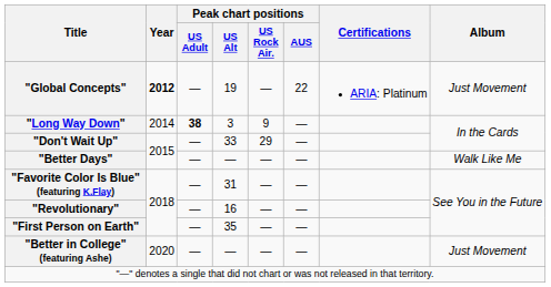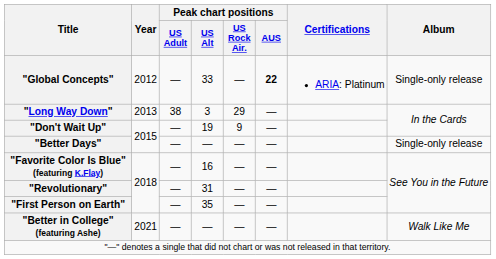 <table class="wikitable plainrowheaders" style="text-align:center;">
 <tr>
 <th scope="col" rowspan="2" style="width:12em;">Title</th>
 <th scope="col" rowspan="2">Year</th>
 <th scope="col" colspan="4">Peak chart positions</th>
 <th scope="col" rowspan="2"><a href='#'>Certifications</a></th>
 <th scope="col" rowspan="2">Album</th>
 </tr>
 <tr>
 <th scope="col" style="width:3em;font-size:90%;"><a href='#'>US<br>Adult</a><br></th>
 <th scope="col" style="width:3em;font-size:90%;"><a href='#'>US<br>Alt</a><br></th>
 <th scope="col" style="width:3em;font-size:90%;"><a href='#'>US<br>Rock<br>Air.</a><br></th>
 <th scope="col" style="width:3em;font-size:90%;"><a href='#'>AUS</a><br></th>
 </tr>
 <tr>
 <th scope="row">"Global Concepts"</th>
-<td><strong>2012</strong></td>
+<td>2012</td>
 <td>—</td>
-<td>19</td>
+<td>33</td>
 <td>—</td>
-<td>22</td>
+<td><strong>22</strong></td>
 <td><br><ul><li><a href='#'>ARIA</a>: Platinum</li></ul></td>
-<td><em>Just Movement</em></td>
+<td>Single-only release</td>
 </tr>
 <tr>
 <th scope="row">"<a href='#'>Long Way Down</a>"</th>
-<td>2014</td>
-<td><strong>38</strong></td>
+<td>2013</td>
+<td>38</td>
 <td>3</td>
-<td>9</td>
+<td>29</td>
 <td>—</td>
 <td></td>
 <td rowspan="2"><em>In the Cards</em></td>
 </tr>
 <tr>
 <th scope="row">"Don't Wait Up"</th>
 <td rowspan="2">2015</td>
 <td>—</td>
-<td>33</td>
-<td>29</td>
+<td>19</td>
+<td>9</td>
 <td>—</td>
 <td></td>
 </tr>
 <tr>
 <th scope="row">"Better Days"</th>
 <td>—</td>
 <td>—</td>
 <td>—</td>
 <td>—</td>
 <td></td>
-<td><em>Walk Like Me</em></td>
+<td>Single-only release</td>
 </tr>
 <tr>
 <th scope="row">"Favorite Color Is Blue" <small>(featuring <a href='#'>K.Flay</a>)</small></th>
 <td rowspan="3">2018</td>
 <td>—</td>
-<td>31</td>
+<td>16</td>
 <td>—</td>
 <td>—</td>
 <td></td>
 <td rowspan="3"><em>See You in the Future</em></td>
 </tr>
 <tr>
 <th scope="row">"Revolutionary"</th>
 <td>—</td>
-<td>16</td>
+<td>31</td>
 <td>—</td>
 <td>—</td>
 <td></td>
 </tr>
 <tr>
 <th scope="row">"First Person on Earth"</th>
 <td>—</td>
 <td>35</td>
 <td>—</td>
 <td>—</td>
 <td></td>
 </tr>
 <tr>
 <th scope="row">"Better in College"<br><small>(featuring Ashe)</small></th>
-<td>2020</td>
+<td>2021</td>
 <td>—</td>
 <td>—</td>
 <td>—</td>
 <td>—</td>
 <td></td>
-<td><em>Just Movement</em></td>
+<td><em>Walk Like Me</em></td>
 </tr>
 <tr>
 <td colspan="9" style="font-size:85%">"—" denotes a single that did not chart or was not released in that territory.</td>
 </tr>
 </table>
